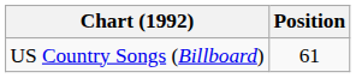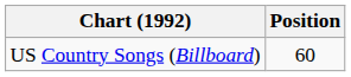 <table class="wikitable sortable">
 <tr>
 <th scope="col">Chart (1992)</th>
 <th scope="col">Position</th>
 </tr>
 <tr>
 <td>US <a href='#'>Country Songs</a> (<em><a href='#'>Billboard</a></em>)</td>
-<td align="center">61</td>
+<td align="center">60</td>
 </tr>
 </table>
